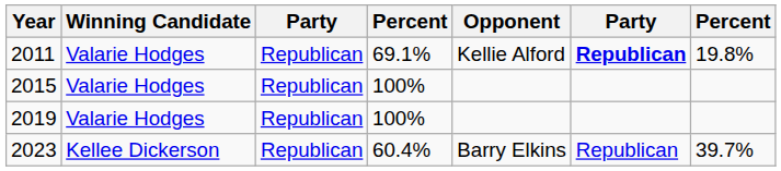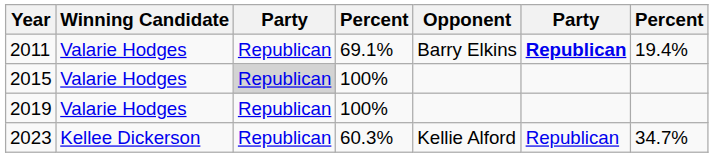 <table class="wikitable" style="margin:0.5em auto; font-size:95%;">
 <tr>
 <th>Year</th>
 <th>Winning Candidate</th>
 <th>Party</th>
 <th>Percent</th>
 <th>Opponent</th>
 <th>Party</th>
 <th>Percent</th>
 </tr>
 <tr>
 <td>2011</td>
 <td><a href='#'>Valarie Hodges</a></td>
 <td><a href='#'>Republican</a></td>
 <td>69.1%</td>
-<td>Kellie Alford</td>
+<td>Barry Elkins</td>
 <td><strong><a href='#'>Republican</a></strong></td>
-<td>19.8%</td>
+<td>19.4%</td>
 </tr>
 <tr>
 <td>2015</td>
 <td><a href='#'>Valarie Hodges</a></td>
-<td><a href='#'>Republican</a></td>
+<td style="background: lightgrey;"><a href='#'>Republican</a></td>
 <td>100%</td>
 <td></td>
 <td></td>
 <td></td>
 </tr>
 <tr>
 <td>2019</td>
 <td><a href='#'>Valarie Hodges</a></td>
 <td><a href='#'>Republican</a></td>
 <td>100%</td>
 <td></td>
 <td></td>
 <td></td>
 </tr>
 <tr>
 <td>2023</td>
 <td><a href='#'>Kellee Dickerson</a></td>
 <td><a href='#'>Republican</a></td>
-<td>60.4%</td>
-<td>Barry Elkins</td>
+<td>60.3%</td>
+<td>Kellie Alford</td>
 <td><a href='#'>Republican</a></td>
-<td>39.7%</td>
+<td>34.7%</td>
 </tr>
 </table>
